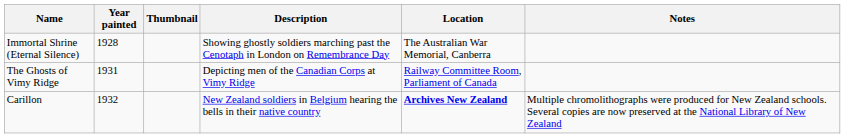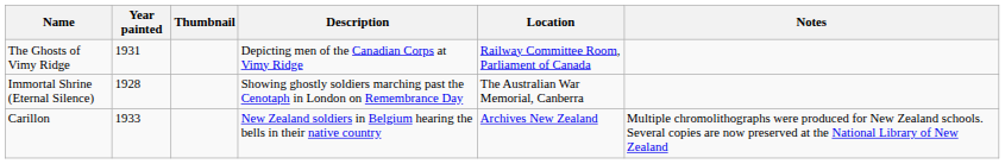 <table class="wikitable" style="text-align: left; vertical-align:top;">
 <tr>
 <th>Name</th>
 <th>Year painted</th>
 <th>Thumbnail</th>
 <th>Description</th>
 <th>Location</th>
 <th>Notes</th>
 </tr>
 <tr style="text-align: left; vertical-align:top;">
+<td>The Ghosts of Vimy Ridge</td>
+<td>1931</td>
+<td></td>
+<td>Depicting men of the <a href='#'>Canadian Corps</a> at <a href='#'>Vimy Ridge</a></td>
+<td><a href='#'>Railway Committee Room</a>, <a href='#'>Parliament of Canada</a></td>
+<td></td>
+</tr>
+<tr style="text-align: left; vertical-align:top;">
 <td>Immortal Shrine (Eternal Silence)</td>
 <td>1928</td>
 <td></td>
 <td>Showing ghostly soldiers marching past the <a href='#'>Cenotaph</a> in London on <a href='#'>Remembrance Day</a></td>
 <td>The Australian War Memorial, Canberra</td>
 <td></td>
 </tr>
 <tr style="text-align: left; vertical-align:top;">
-<td>The Ghosts of Vimy Ridge</td>
-<td>1931</td>
-<td></td>
-<td>Depicting men of the <a href='#'>Canadian Corps</a> at <a href='#'>Vimy Ridge</a></td>
-<td><a href='#'>Railway Committee Room</a>, <a href='#'>Parliament of Canada</a></td>
-<td></td>
-</tr>
-<tr style="text-align: left; vertical-align:top;">
 <td>Carillon</td>
-<td>1932</td>
+<td>1933</td>
 <td></td>
 <td><a href='#'>New Zealand soldiers</a> in <a href='#'>Belgium</a> hearing the bells in their <a href='#'>native country</a></td>
-<td><strong><a href='#'>Archives New Zealand</a></strong></td>
+<td><a href='#'>Archives New Zealand</a></td>
 <td>Multiple chromolithographs were produced for New Zealand schools. Several copies are now preserved at the <a href='#'>National Library of New Zealand</a></td>
 </tr>
 </table>
